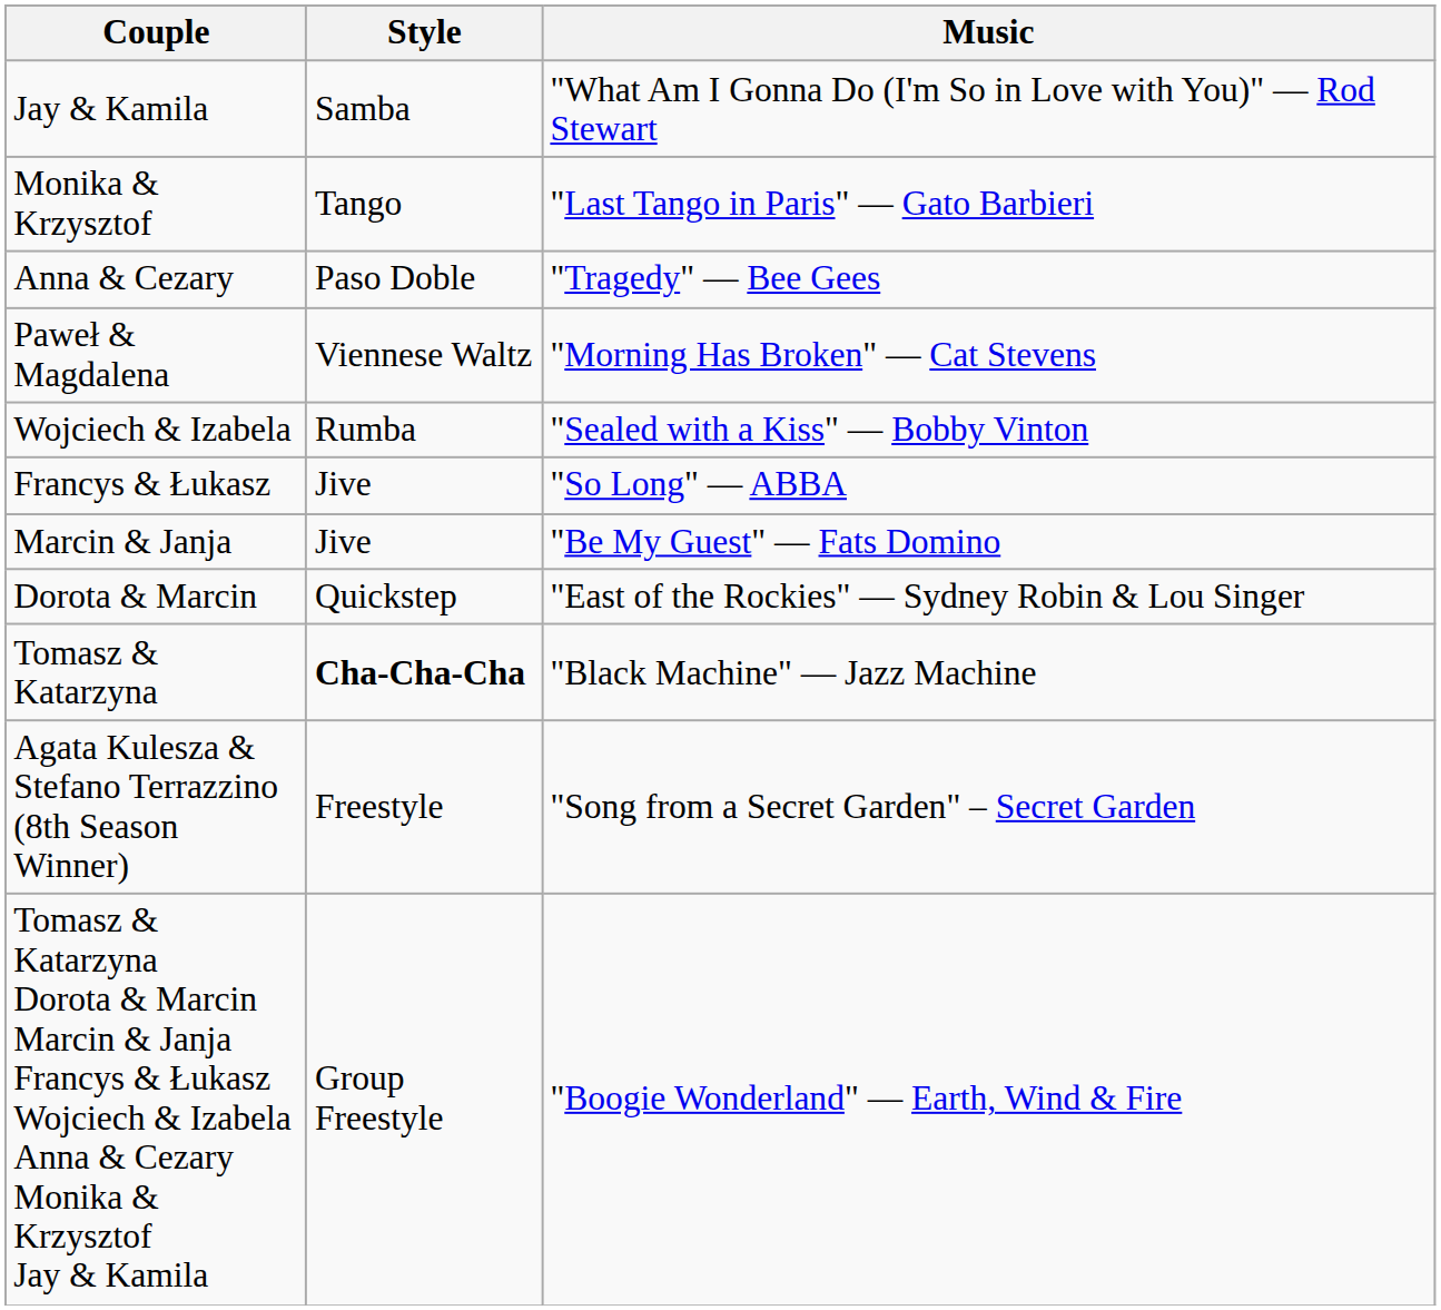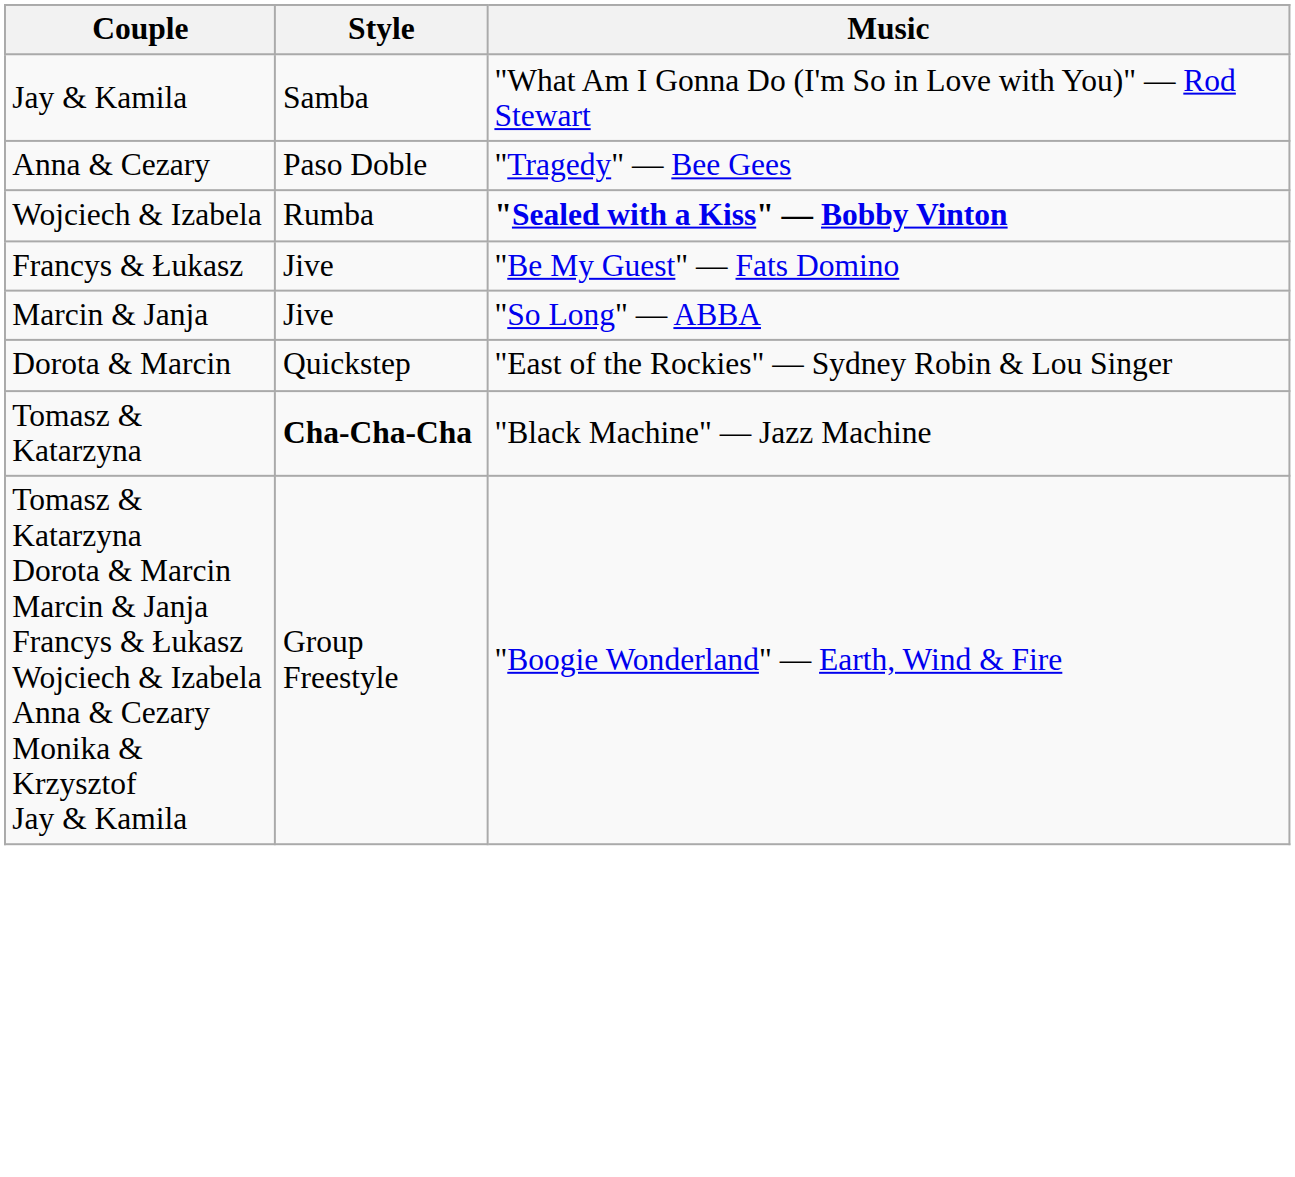 <table class="wikitable">
 <tr>
 <th width="130">Couple</th>
 <th width="100">Style</th>
 <th width="400">Music</th>
 </tr>
 <tr>
 <td>Jay & Kamila</td>
 <td>Samba</td>
 <td>"What Am I Gonna Do (I'm So in Love with You)" — <a href='#'>Rod Stewart</a></td>
 </tr>
 <tr>
-<td>Monika & Krzysztof</td>
-<td>Tango</td>
-<td>"<a href='#'>Last Tango in Paris</a>" — <a href='#'>Gato Barbieri</a></td>
-</tr>
-<tr>
 <td>Anna & Cezary</td>
 <td>Paso Doble</td>
 <td>"<a href='#'>Tragedy</a>" — <a href='#'>Bee Gees</a></td>
 </tr>
 <tr>
-<td>Paweł & Magdalena</td>
-<td>Viennese Waltz</td>
-<td>"<a href='#'>Morning Has Broken</a>" — <a href='#'>Cat Stevens</a></td>
-</tr>
-<tr>
 <td>Wojciech & Izabela</td>
 <td>Rumba</td>
-<td>"<a href='#'>Sealed with a Kiss</a>" — <a href='#'>Bobby Vinton</a></td>
+<td><strong>"<a href='#'>Sealed with a Kiss</a>" — <a href='#'>Bobby Vinton</a></strong></td>
 </tr>
 <tr>
 <td>Francys & Łukasz</td>
 <td>Jive</td>
-<td>"<a href='#'>So Long</a>" — <a href='#'>ABBA</a></td>
+<td>"<a href='#'>Be My Guest</a>" — <a href='#'>Fats Domino</a></td>
 </tr>
 <tr>
 <td>Marcin & Janja</td>
 <td>Jive</td>
-<td>"<a href='#'>Be My Guest</a>" — <a href='#'>Fats Domino</a></td>
+<td>"<a href='#'>So Long</a>" — <a href='#'>ABBA</a></td>
 </tr>
 <tr>
 <td>Dorota & Marcin</td>
 <td>Quickstep</td>
 <td>"East of the Rockies" — Sydney Robin & Lou Singer</td>
 </tr>
 <tr>
 <td>Tomasz & Katarzyna</td>
 <td><strong>Cha-Cha-Cha</strong></td>
 <td>"Black Machine" — Jazz Machine</td>
 </tr>
 <tr>
-<td>Agata Kulesza & Stefano Terrazzino (8th Season Winner)</td>
-<td>Freestyle</td>
-<td>"Song from a Secret Garden" – <a href='#'>Secret Garden</a></td>
-</tr>
-<tr>
 <td>Tomasz & Katarzyna <br> Dorota & Marcin <br> Marcin & Janja <br> Francys & Łukasz <br> Wojciech & Izabela <br> Anna & Cezary <br> Monika & Krzysztof <br> Jay & Kamila</td>
 <td>Group Freestyle</td>
 <td>"<a href='#'>Boogie Wonderland</a>" — <a href='#'>Earth, Wind & Fire</a></td>
 </tr>
 </table>
